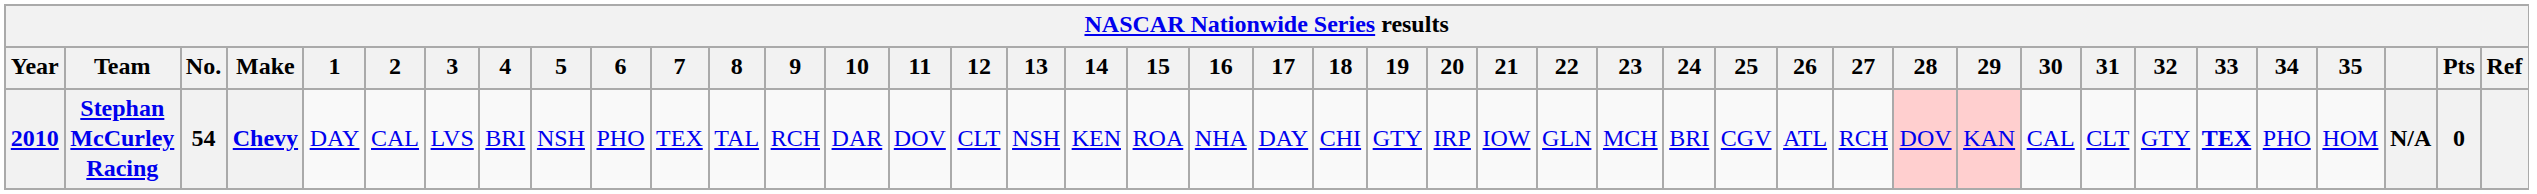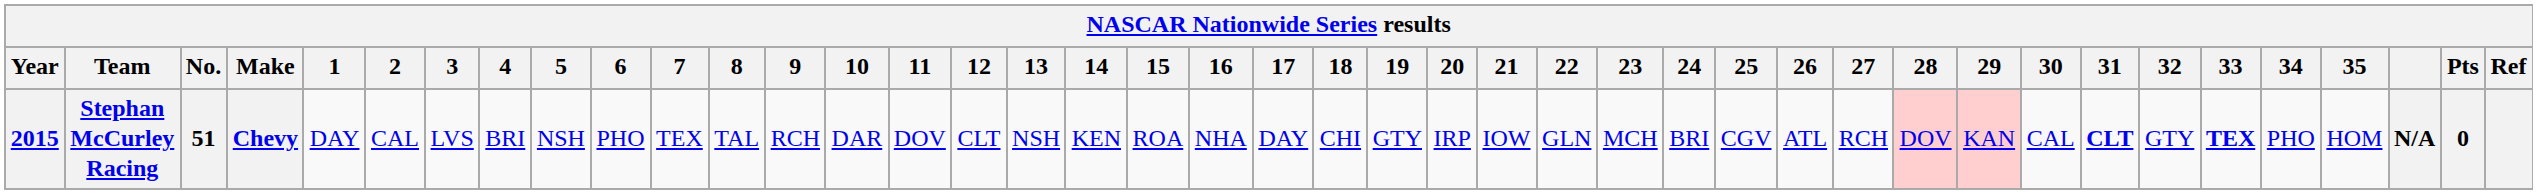 <table class="wikitable" style="text-align:center; font-size:75%">
 <tr>
 <th colspan=42><a href='#'>NASCAR Nationwide Series</a> results</th>
 </tr>
 <tr>
 <th>Year</th>
 <th>Team</th>
 <th>No.</th>
 <th>Make</th>
 <th>1</th>
 <th>2</th>
 <th>3</th>
 <th>4</th>
 <th>5</th>
 <th>6</th>
 <th>7</th>
 <th>8</th>
 <th>9</th>
 <th>10</th>
 <th>11</th>
 <th>12</th>
 <th>13</th>
 <th>14</th>
 <th>15</th>
 <th>16</th>
 <th>17</th>
 <th>18</th>
 <th>19</th>
 <th>20</th>
 <th>21</th>
 <th>22</th>
 <th>23</th>
 <th>24</th>
 <th>25</th>
 <th>26</th>
 <th>27</th>
 <th>28</th>
 <th>29</th>
 <th>30</th>
 <th>31</th>
 <th>32</th>
 <th>33</th>
 <th>34</th>
 <th>35</th>
 <th></th>
 <th>Pts</th>
 <th>Ref</th>
 </tr>
 <tr>
-<th><a href='#'>2010</a></th>
+<th><a href='#'>2015</a></th>
 <th><a href='#'>Stephan McCurley Racing</a></th>
-<th>54</th>
+<th>51</th>
 <th><a href='#'>Chevy</a></th>
 <td><a href='#'>DAY</a></td>
 <td><a href='#'>CAL</a></td>
 <td><a href='#'>LVS</a></td>
 <td><a href='#'>BRI</a></td>
 <td><a href='#'>NSH</a></td>
 <td><a href='#'>PHO</a></td>
 <td><a href='#'>TEX</a></td>
 <td><a href='#'>TAL</a></td>
 <td><a href='#'>RCH</a></td>
 <td><a href='#'>DAR</a></td>
 <td><a href='#'>DOV</a></td>
 <td><a href='#'>CLT</a></td>
 <td><a href='#'>NSH</a></td>
 <td><a href='#'>KEN</a></td>
 <td><a href='#'>ROA</a></td>
 <td><a href='#'>NHA</a></td>
 <td><a href='#'>DAY</a></td>
 <td><a href='#'>CHI</a></td>
 <td><a href='#'>GTY</a></td>
 <td><a href='#'>IRP</a></td>
 <td><a href='#'>IOW</a></td>
 <td><a href='#'>GLN</a></td>
 <td><a href='#'>MCH</a></td>
 <td><a href='#'>BRI</a></td>
 <td><a href='#'>CGV</a></td>
 <td><a href='#'>ATL</a></td>
 <td><a href='#'>RCH</a></td>
 <td style="background:#FFCFCF;"><a href='#'>DOV</a><br></td>
 <td style="background:#FFCFCF;"><a href='#'>KAN</a><br></td>
 <td><a href='#'>CAL</a></td>
-<td><a href='#'>CLT</a></td>
+<td><strong><a href='#'>CLT</a></strong></td>
 <td><a href='#'>GTY</a></td>
 <td><strong><a href='#'>TEX</a></strong></td>
 <td><a href='#'>PHO</a></td>
 <td><a href='#'>HOM</a></td>
 <th>N/A</th>
 <th>0</th>
 <th></th>
 </tr>
 </table>
